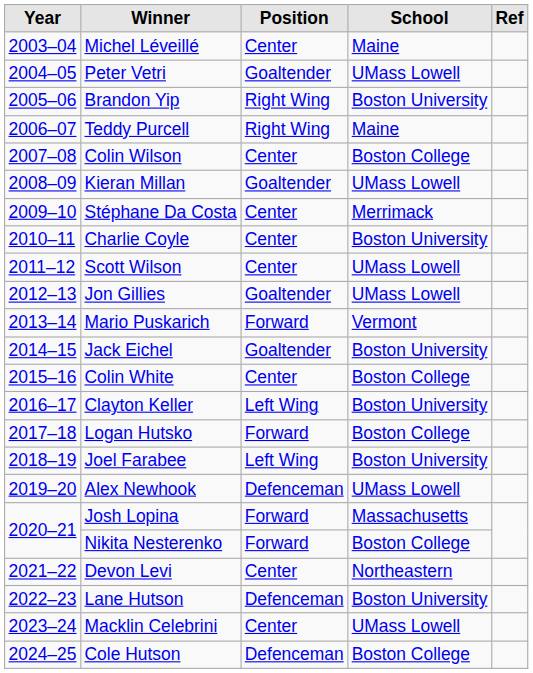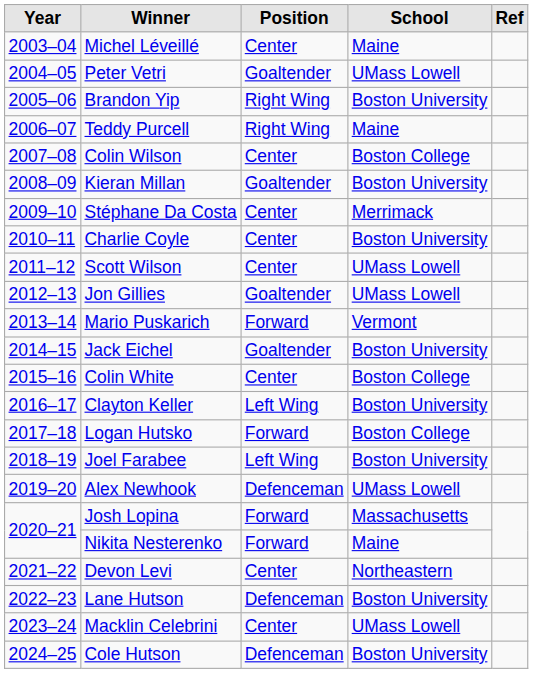 <table class="wikitable sortable">
 <tr>
 <th style="background:#e5e5e5;">Year</th>
 <th style="background:#e5e5e5;">Winner</th>
 <th style="background:#e5e5e5;">Position</th>
 <th style="background:#e5e5e5;">School</th>
 <th style="background:#e5e5e5;">Ref</th>
 </tr>
 <tr>
 <td><a href='#'>2003–04</a></td>
 <td><a href='#'>Michel Léveillé</a></td>
 <td><a href='#'>Center</a></td>
 <td><a href='#'>Maine</a></td>
 <td></td>
 </tr>
 <tr>
 <td><a href='#'>2004–05</a></td>
 <td><a href='#'>Peter Vetri</a></td>
 <td><a href='#'>Goaltender</a></td>
 <td><a href='#'>UMass Lowell</a></td>
 <td></td>
 </tr>
 <tr>
 <td><a href='#'>2005–06</a></td>
 <td><a href='#'>Brandon Yip</a></td>
 <td><a href='#'>Right Wing</a></td>
 <td><a href='#'>Boston University</a></td>
 <td></td>
 </tr>
 <tr>
 <td><a href='#'>2006–07</a></td>
 <td><a href='#'>Teddy Purcell</a></td>
 <td><a href='#'>Right Wing</a></td>
 <td><a href='#'>Maine</a></td>
 <td></td>
 </tr>
 <tr>
 <td><a href='#'>2007–08</a></td>
 <td><a href='#'>Colin Wilson</a></td>
 <td><a href='#'>Center</a></td>
 <td><a href='#'>Boston College</a></td>
 <td></td>
 </tr>
 <tr>
 <td><a href='#'>2008–09</a></td>
 <td><a href='#'>Kieran Millan</a></td>
 <td><a href='#'>Goaltender</a></td>
-<td><a href='#'>UMass Lowell</a></td>
+<td><a href='#'>Boston University</a></td>
 <td></td>
 </tr>
 <tr>
 <td><a href='#'>2009–10</a></td>
 <td><a href='#'>Stéphane Da Costa</a></td>
 <td><a href='#'>Center</a></td>
 <td><a href='#'>Merrimack</a></td>
 <td></td>
 </tr>
 <tr>
 <td><a href='#'>2010–11</a></td>
 <td><a href='#'>Charlie Coyle</a></td>
 <td><a href='#'>Center</a></td>
 <td><a href='#'>Boston University</a></td>
 <td></td>
 </tr>
 <tr>
 <td><a href='#'>2011–12</a></td>
 <td><a href='#'>Scott Wilson</a></td>
 <td><a href='#'>Center</a></td>
 <td><a href='#'>UMass Lowell</a></td>
 <td></td>
 </tr>
 <tr>
 <td><a href='#'>2012–13</a></td>
 <td><a href='#'>Jon Gillies</a></td>
 <td><a href='#'>Goaltender</a></td>
 <td><a href='#'>UMass Lowell</a></td>
 <td></td>
 </tr>
 <tr>
 <td><a href='#'>2013–14</a></td>
 <td><a href='#'>Mario Puskarich</a></td>
 <td><a href='#'>Forward</a></td>
 <td><a href='#'>Vermont</a></td>
 <td></td>
 </tr>
 <tr>
 <td><a href='#'>2014–15</a></td>
 <td><a href='#'>Jack Eichel</a></td>
 <td><a href='#'>Goaltender</a></td>
 <td><a href='#'>Boston University</a></td>
 <td></td>
 </tr>
 <tr>
 <td><a href='#'>2015–16</a></td>
 <td><a href='#'>Colin White</a></td>
 <td><a href='#'>Center</a></td>
 <td><a href='#'>Boston College</a></td>
 <td></td>
 </tr>
 <tr>
 <td><a href='#'>2016–17</a></td>
 <td><a href='#'>Clayton Keller</a></td>
 <td><a href='#'>Left Wing</a></td>
 <td><a href='#'>Boston University</a></td>
 <td></td>
 </tr>
 <tr>
 <td><a href='#'>2017–18</a></td>
 <td><a href='#'>Logan Hutsko</a></td>
 <td><a href='#'>Forward</a></td>
 <td><a href='#'>Boston College</a></td>
 <td></td>
 </tr>
 <tr>
 <td><a href='#'>2018–19</a></td>
 <td><a href='#'>Joel Farabee</a></td>
 <td><a href='#'>Left Wing</a></td>
 <td><a href='#'>Boston University</a></td>
 <td></td>
 </tr>
 <tr>
 <td><a href='#'>2019–20</a></td>
 <td><a href='#'>Alex Newhook</a></td>
 <td><a href='#'>Defenceman</a></td>
 <td><a href='#'>UMass Lowell</a></td>
 <td></td>
 </tr>
 <tr>
 <td rowspan=2><a href='#'>2020–21</a></td>
 <td><a href='#'>Josh Lopina</a></td>
 <td><a href='#'>Forward</a></td>
 <td><a href='#'>Massachusetts</a></td>
 <td rowspan=2></td>
 </tr>
 <tr>
 <td><a href='#'>Nikita Nesterenko</a></td>
 <td><a href='#'>Forward</a></td>
-<td><a href='#'>Boston College</a></td>
+<td><a href='#'>Maine</a></td>
 </tr>
 <tr>
 <td><a href='#'>2021–22</a></td>
 <td><a href='#'>Devon Levi</a></td>
 <td><a href='#'>Center</a></td>
 <td><a href='#'>Northeastern</a></td>
 <td></td>
 </tr>
 <tr>
 <td><a href='#'>2022–23</a></td>
 <td><a href='#'>Lane Hutson</a></td>
 <td><a href='#'>Defenceman</a></td>
 <td><a href='#'>Boston University</a></td>
 <td></td>
 </tr>
 <tr>
 <td><a href='#'>2023–24</a></td>
 <td><a href='#'>Macklin Celebrini</a></td>
 <td><a href='#'>Center</a></td>
 <td><a href='#'>UMass Lowell</a></td>
 <td></td>
 </tr>
 <tr>
 <td><a href='#'>2024–25</a></td>
 <td><a href='#'>Cole Hutson</a></td>
 <td><a href='#'>Defenceman</a></td>
-<td><a href='#'>Boston College</a></td>
+<td><a href='#'>Boston University</a></td>
 <td></td>
 </tr>
 </table>
